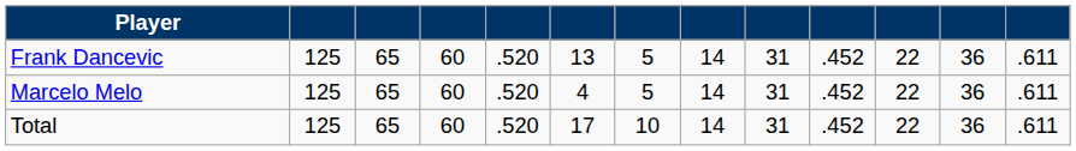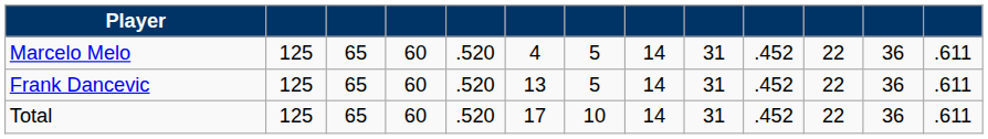 <table class="wikitable" style="text-align:center">
 <tr>
 <th style="background:#003366; color:white" width="200px">Player</th>
 <th style="background:#003366; color:white" width="40px"></th>
 <th style="background:#003366; color:white" width="40px"></th>
 <th style="background:#003366; color:white" width="40px"></th>
 <th style="background:#003366; color:white" width="40px"></th>
 <th style="background:#003366; color:white" width="40px"></th>
 <th style="background:#003366; color:white" width="40px"></th>
 <th style="background:#003366; color:white" width="40px"></th>
 <th style="background:#003366; color:white" width="40px"></th>
 <th style="background:#003366; color:white" width="40px"></th>
 <th style="background:#003366; color:white" width="40px"></th>
 <th style="background:#003366; color:white" width="40px"></th>
 <th style="background:#003366; color:white" width="40px"></th>
 </tr>
 <tr>
-<td style="text-align:left"><a href='#'>Frank Dancevic</a></td>
+<td style="text-align:left"><a href='#'>Marcelo Melo</a></td>
 <td>125</td>
 <td>65</td>
 <td>60</td>
 <td>.520</td>
-<td>13</td>
+<td>4</td>
 <td>5</td>
 <td>14</td>
 <td>31</td>
 <td>.452</td>
 <td>22</td>
 <td>36</td>
 <td>.611</td>
 </tr>
 <tr>
-<td style="text-align:left"><a href='#'>Marcelo Melo</a></td>
+<td style="text-align:left"><a href='#'>Frank Dancevic</a></td>
 <td>125</td>
 <td>65</td>
 <td>60</td>
 <td>.520</td>
-<td>4</td>
+<td>13</td>
 <td>5</td>
 <td>14</td>
 <td>31</td>
 <td>.452</td>
 <td>22</td>
 <td>36</td>
 <td>.611</td>
 </tr>
 <tr>
 <td style="text-align:left">Total</td>
 <td>125</td>
 <td>65</td>
 <td>60</td>
 <td>.520</td>
 <td>17</td>
 <td>10</td>
 <td>14</td>
 <td>31</td>
 <td>.452</td>
 <td>22</td>
 <td>36</td>
 <td>.611</td>
 </tr>
 </table>
